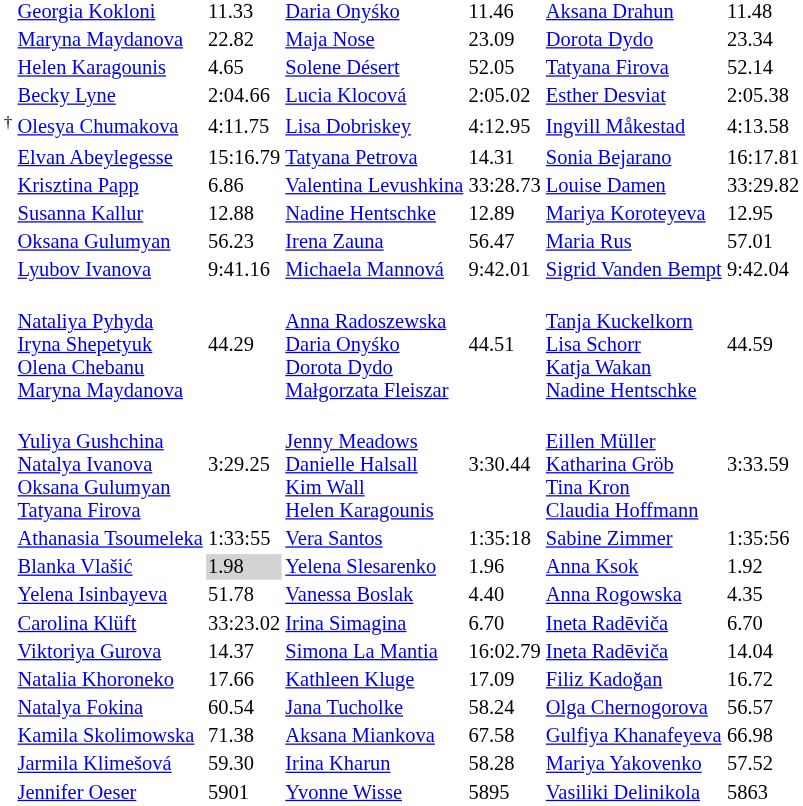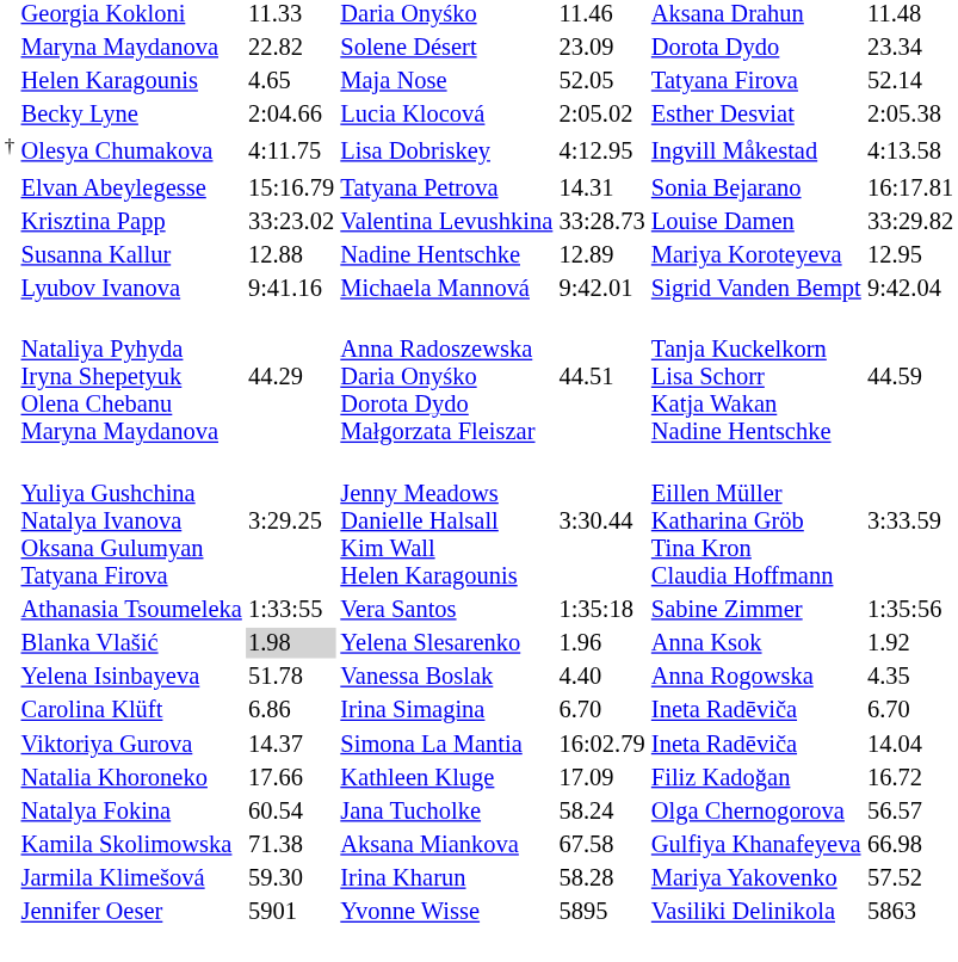 <table>
 <tr>
 <td></td>
 <td><a href='#'>Georgia Kokloni</a> <br>  <em></em></td>
 <td>11.33</td>
 <td><a href='#'>Daria Onyśko</a> <br>  <em></em></td>
 <td>11.46</td>
 <td><a href='#'>Aksana Drahun</a> <br>  <em></em></td>
 <td>11.48</td>
 </tr>
 <tr>
 <td></td>
 <td><a href='#'>Maryna Maydanova</a> <br>  <em></em></td>
 <td>22.82</td>
-<td><a href='#'>Maja Nose</a> <br>  <em></em></td>
+<td><a href='#'>Solene Désert</a> <br>  <em></em></td>
 <td>23.09</td>
 <td><a href='#'>Dorota Dydo</a> <br>  <em></em></td>
 <td>23.34</td>
 </tr>
 <tr>
 <td></td>
 <td><a href='#'>Helen Karagounis</a> <br>  <em></em></td>
 <td>4.65</td>
-<td><a href='#'>Solene Désert</a> <br>  <em></em></td>
+<td><a href='#'>Maja Nose</a> <br>  <em></em></td>
 <td>52.05</td>
 <td><a href='#'>Tatyana Firova</a> <br>  <em></em></td>
 <td>52.14</td>
 </tr>
 <tr>
 <td></td>
 <td><a href='#'>Becky Lyne</a> <br>  <em></em></td>
 <td>2:04.66</td>
 <td><a href='#'>Lucia Klocová</a> <br>  <em></em></td>
 <td>2:05.02</td>
 <td><a href='#'>Esther Desviat</a> <br>  <em></em></td>
 <td>2:05.38</td>
 </tr>
 <tr>
 <td><sup>†</sup></td>
 <td><a href='#'>Olesya Chumakova</a> <br>  <em></em></td>
 <td>4:11.75</td>
 <td><a href='#'>Lisa Dobriskey</a> <br>  <em></em></td>
 <td>4:12.95</td>
 <td><a href='#'>Ingvill Måkestad</a> <br> <em></em></td>
 <td>4:13.58</td>
 </tr>
 <tr>
 <td></td>
 <td><a href='#'>Elvan Abeylegesse</a> <br>  <em></em></td>
 <td>15:16.79</td>
 <td><a href='#'>Tatyana Petrova</a> <br>  <em></em></td>
 <td>14.31</td>
 <td><a href='#'>Sonia Bejarano</a> <br>  <em></em></td>
 <td>16:17.81</td>
 </tr>
 <tr>
 <td></td>
 <td><a href='#'>Krisztina Papp</a> <br>  <em></em></td>
-<td>6.86</td>
+<td>33:23.02</td>
 <td><a href='#'>Valentina Levushkina</a> <br>  <em></em></td>
 <td>33:28.73</td>
 <td><a href='#'>Louise Damen</a> <br>  <em></em></td>
 <td>33:29.82</td>
 </tr>
 <tr>
 <td></td>
 <td><a href='#'>Susanna Kallur</a> <br>  <em></em></td>
 <td>12.88</td>
 <td><a href='#'>Nadine Hentschke</a> <br>  <em></em></td>
 <td>12.89</td>
 <td><a href='#'>Mariya Koroteyeva</a> <br>  <em></em></td>
 <td>12.95</td>
-</tr>
-<tr>
-<td></td>
-<td><a href='#'>Oksana Gulumyan</a> <br>  <em></em></td>
-<td>56.23</td>
-<td><a href='#'>Irena Zauna</a> <br>  <em></em></td>
-<td>56.47</td>
-<td><a href='#'>Maria Rus</a> <br>  <em></em></td>
-<td>57.01</td>
 </tr>
 <tr>
 <td></td>
 <td><a href='#'>Lyubov Ivanova</a> <br>  <em></em></td>
 <td>9:41.16</td>
 <td><a href='#'>Michaela Mannová</a> <br>  <em></em></td>
 <td>9:42.01</td>
 <td><a href='#'>Sigrid Vanden Bempt</a> <br>  <em></em></td>
 <td>9:42.04</td>
 </tr>
 <tr>
 <td></td>
 <td><em></em><br><a href='#'>Nataliya Pyhyda</a><br> <a href='#'>Iryna Shepetyuk</a><br><a href='#'>Olena Chebanu</a><br><a href='#'>Maryna Maydanova</a></td>
 <td>44.29</td>
 <td><em></em><br><a href='#'>Anna Radoszewska</a><br> <a href='#'>Daria Onyśko</a><br><a href='#'>Dorota Dydo</a><br><a href='#'>Małgorzata Fleiszar</a></td>
 <td>44.51</td>
 <td><em></em><br><a href='#'>Tanja Kuckelkorn</a><br> <a href='#'>Lisa Schorr</a><br><a href='#'>Katja Wakan</a><br><a href='#'>Nadine Hentschke</a></td>
 <td>44.59</td>
 </tr>
 <tr>
 <td></td>
 <td><em></em><br><a href='#'>Yuliya Gushchina</a><br> <a href='#'>Natalya Ivanova</a><br><a href='#'>Oksana Gulumyan</a><br><a href='#'>Tatyana Firova</a></td>
 <td>3:29.25</td>
 <td><em></em><br><a href='#'>Jenny Meadows</a><br> <a href='#'>Danielle Halsall</a><br><a href='#'>Kim Wall</a><br><a href='#'>Helen Karagounis</a></td>
 <td>3:30.44</td>
 <td><em></em><br><a href='#'>Eillen Müller</a><br> <a href='#'>Katharina Gröb</a><br><a href='#'>Tina Kron</a><br><a href='#'>Claudia Hoffmann</a></td>
 <td>3:33.59</td>
 </tr>
 <tr>
 <td></td>
 <td><a href='#'>Athanasia Tsoumeleka</a> <br> <em></em></td>
 <td>1:33:55</td>
 <td><a href='#'>Vera Santos</a> <br> <em></em></td>
 <td>1:35:18</td>
 <td><a href='#'>Sabine Zimmer</a> <br> <em></em></td>
 <td>1:35:56</td>
 </tr>
 <tr>
 <td></td>
 <td><a href='#'>Blanka Vlašić</a> <br> <em></em></td>
 <td style="background: lightgrey;">1.98</td>
 <td><a href='#'>Yelena Slesarenko</a> <br> <em></em></td>
 <td>1.96</td>
 <td><a href='#'>Anna Ksok</a> <br>  <em></em></td>
 <td>1.92</td>
 </tr>
 <tr>
 <td></td>
 <td><a href='#'>Yelena Isinbayeva</a> <br>  <em></em></td>
 <td>51.78</td>
 <td><a href='#'>Vanessa Boslak</a> <br>  <em></em></td>
 <td>4.40</td>
 <td><a href='#'>Anna Rogowska</a> <br>  <em></em></td>
 <td>4.35</td>
 </tr>
 <tr>
 <td></td>
 <td><a href='#'>Carolina Klüft</a> <br>  <em></em></td>
-<td>33:23.02</td>
+<td>6.86</td>
 <td><a href='#'>Irina Simagina</a> <br>  <em></em></td>
 <td>6.70</td>
 <td><a href='#'>Ineta Radēviča</a> <br>  <em></em></td>
 <td>6.70</td>
 </tr>
 <tr>
 <td></td>
 <td><a href='#'>Viktoriya Gurova</a> <br>  <em></em></td>
 <td>14.37</td>
 <td><a href='#'>Simona La Mantia</a> <br>  <em></em></td>
 <td>16:02.79</td>
 <td><a href='#'>Ineta Radēviča</a> <br>  <em></em></td>
 <td>14.04</td>
 </tr>
 <tr>
 <td></td>
 <td><a href='#'>Natalia Khoroneko</a> <br>  <em></em></td>
 <td>17.66</td>
 <td><a href='#'>Kathleen Kluge</a> <br>  <em></em></td>
 <td>17.09</td>
 <td><a href='#'>Filiz Kadoğan</a> <br>  <em></em></td>
 <td>16.72</td>
 </tr>
 <tr>
 <td></td>
 <td><a href='#'>Natalya Fokina</a> <br>  <em></em></td>
 <td>60.54</td>
 <td><a href='#'>Jana Tucholke</a> <br>  <em></em></td>
 <td>58.24</td>
 <td><a href='#'>Olga Chernogorova</a> <br>  <em></em></td>
 <td>56.57</td>
 </tr>
 <tr>
 <td></td>
 <td><a href='#'>Kamila Skolimowska</a><br> <em></em></td>
 <td>71.38</td>
 <td><a href='#'>Aksana Miankova</a> <br> <em></em></td>
 <td>67.58</td>
 <td><a href='#'>Gulfiya Khanafeyeva</a> <br> <em></em></td>
 <td>66.98</td>
 </tr>
 <tr>
 <td></td>
 <td><a href='#'>Jarmila Klimešová</a> <br>  <em></em></td>
 <td>59.30</td>
 <td><a href='#'>Irina Kharun</a> <br> <em></em></td>
 <td>58.28</td>
 <td><a href='#'>Mariya Yakovenko</a> <br> <em></em></td>
 <td>57.52</td>
 </tr>
 <tr>
 <td></td>
 <td><a href='#'>Jennifer Oeser</a> <br> <em></em></td>
 <td>5901</td>
 <td><a href='#'>Yvonne Wisse</a> <br> <em></em></td>
 <td>5895</td>
 <td><a href='#'>Vasiliki Delinikola</a> <br> <em></em></td>
 <td>5863</td>
 </tr>
 </table>
